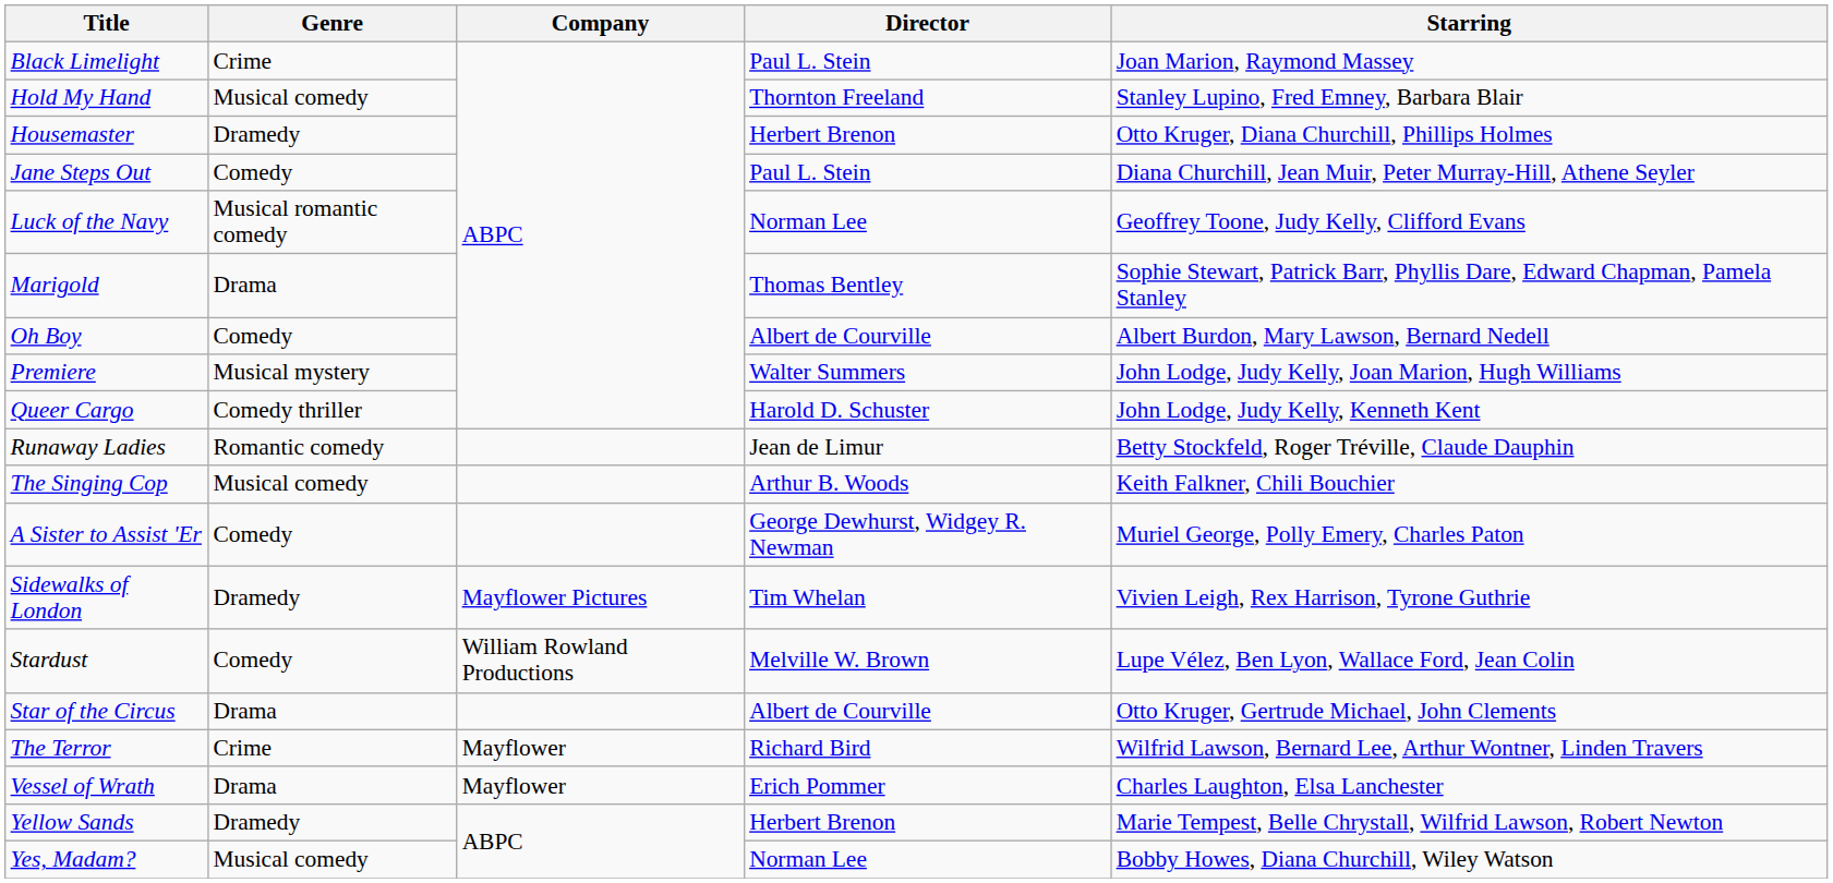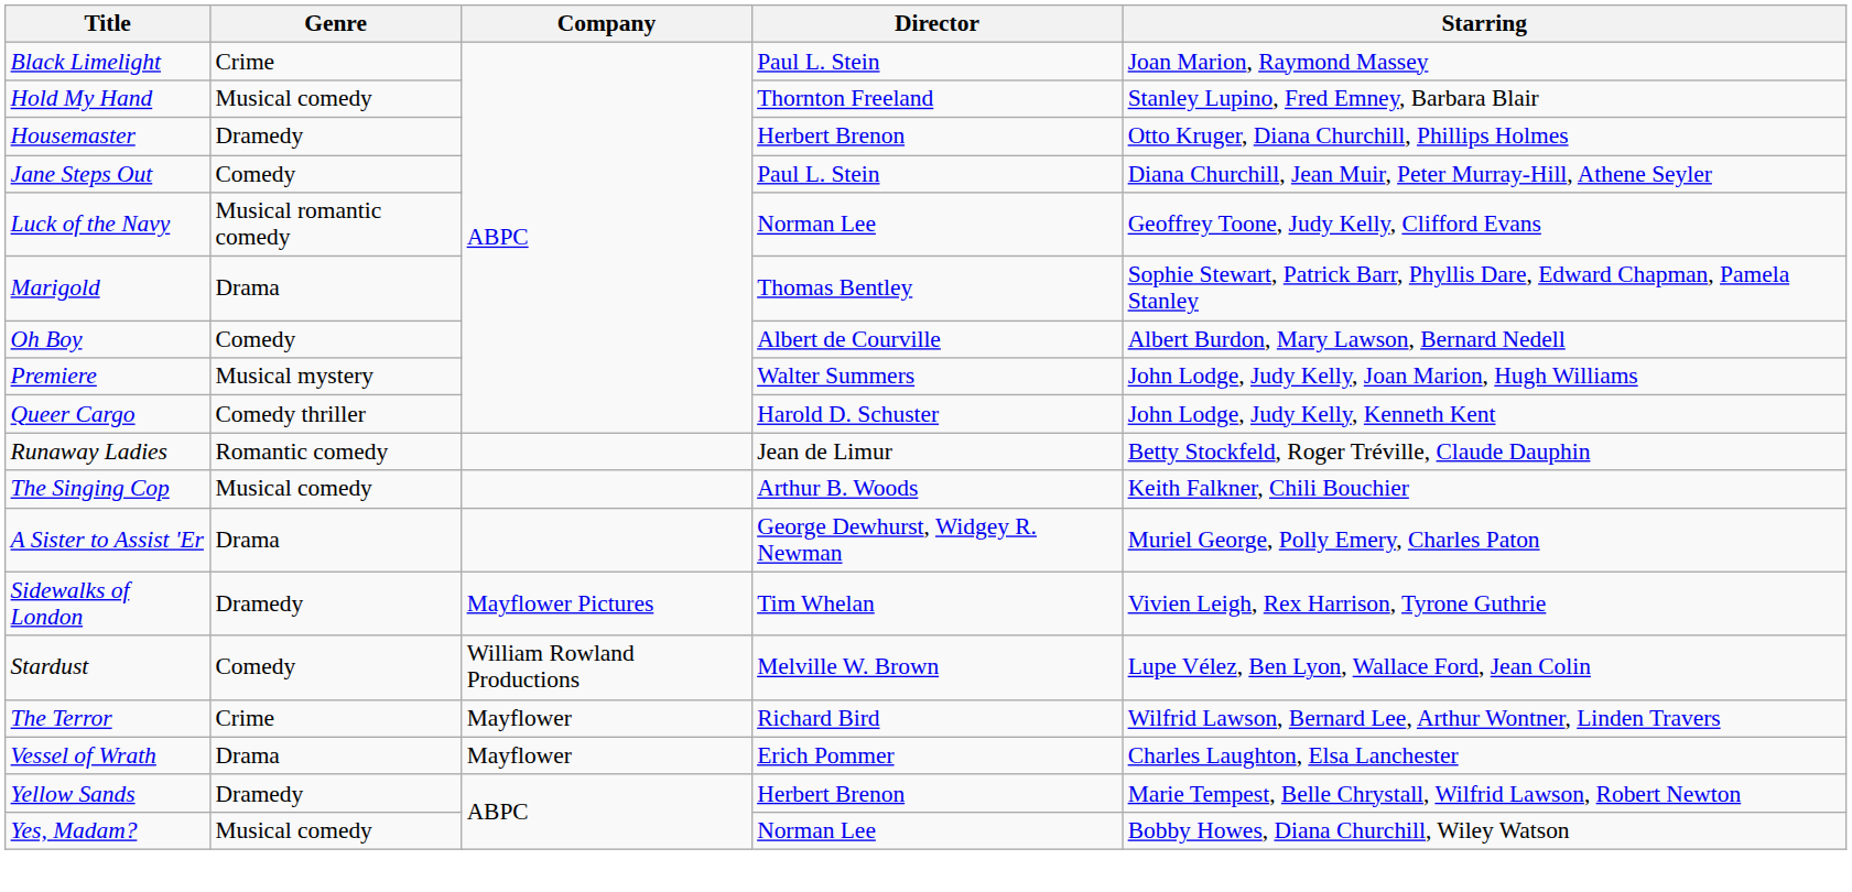 <table class="wikitable unsortable">
 <tr>
 <th>Title</th>
 <th>Genre</th>
 <th>Company</th>
 <th>Director</th>
 <th>Starring</th>
 </tr>
 <tr>
 <td><em><a href='#'>Black Limelight</a></em></td>
 <td>Crime</td>
 <td rowspan="9"><a href='#'>ABPC</a></td>
 <td><a href='#'>Paul L. Stein</a></td>
 <td><a href='#'>Joan Marion</a>, <a href='#'>Raymond Massey</a></td>
 </tr>
 <tr>
 <td><em><a href='#'>Hold My Hand</a></em></td>
 <td>Musical comedy</td>
 <td><a href='#'>Thornton Freeland</a></td>
 <td><a href='#'>Stanley Lupino</a>, <a href='#'>Fred Emney</a>, Barbara Blair</td>
 </tr>
 <tr>
 <td><em><a href='#'>Housemaster</a></em></td>
 <td>Dramedy</td>
 <td><a href='#'>Herbert Brenon</a></td>
 <td><a href='#'>Otto Kruger</a>, <a href='#'>Diana Churchill</a>, <a href='#'>Phillips Holmes</a></td>
 </tr>
 <tr>
 <td><em><a href='#'>Jane Steps Out</a></em></td>
 <td>Comedy</td>
 <td><a href='#'>Paul L. Stein</a></td>
 <td><a href='#'>Diana Churchill</a>, <a href='#'>Jean Muir</a>, <a href='#'>Peter Murray-Hill</a>, <a href='#'>Athene Seyler</a></td>
 </tr>
 <tr>
 <td><em><a href='#'>Luck of the Navy</a></em></td>
 <td>Musical romantic comedy</td>
 <td><a href='#'>Norman Lee</a></td>
 <td><a href='#'>Geoffrey Toone</a>, <a href='#'>Judy Kelly</a>, <a href='#'>Clifford Evans</a></td>
 </tr>
 <tr>
 <td><em><a href='#'>Marigold</a></em></td>
 <td>Drama</td>
 <td><a href='#'>Thomas Bentley</a></td>
 <td><a href='#'>Sophie Stewart</a>, <a href='#'>Patrick Barr</a>, <a href='#'>Phyllis Dare</a>, <a href='#'>Edward Chapman</a>, <a href='#'>Pamela Stanley</a></td>
 </tr>
 <tr>
 <td><em><a href='#'>Oh Boy</a></em></td>
 <td>Comedy</td>
 <td><a href='#'>Albert de Courville</a></td>
 <td><a href='#'>Albert Burdon</a>, <a href='#'>Mary Lawson</a>, <a href='#'>Bernard Nedell</a></td>
 </tr>
 <tr>
 <td><em><a href='#'>Premiere</a></em></td>
 <td>Musical mystery</td>
 <td><a href='#'>Walter Summers</a></td>
 <td><a href='#'>John Lodge</a>, <a href='#'>Judy Kelly</a>, <a href='#'>Joan Marion</a>, <a href='#'>Hugh Williams</a></td>
 </tr>
 <tr>
 <td><em><a href='#'>Queer Cargo</a></em></td>
 <td>Comedy thriller</td>
 <td><a href='#'>Harold D. Schuster</a></td>
 <td><a href='#'>John Lodge</a>, <a href='#'>Judy Kelly</a>, <a href='#'>Kenneth Kent</a></td>
 </tr>
 <tr>
 <td><em>Runaway Ladies</em></td>
 <td>Romantic comedy</td>
 <td></td>
 <td>Jean de Limur</td>
 <td><a href='#'>Betty Stockfeld</a>, Roger Tréville, <a href='#'>Claude Dauphin</a></td>
 </tr>
 <tr>
 <td><em><a href='#'>The Singing Cop</a></em></td>
 <td>Musical comedy</td>
 <td></td>
 <td><a href='#'>Arthur B. Woods</a></td>
 <td><a href='#'>Keith Falkner</a>, <a href='#'>Chili Bouchier</a></td>
 </tr>
 <tr>
 <td><em><a href='#'>A Sister to Assist 'Er</a></em></td>
-<td>Comedy</td>
+<td>Drama</td>
 <td></td>
 <td><a href='#'>George Dewhurst</a>, <a href='#'>Widgey R. Newman</a></td>
 <td><a href='#'>Muriel George</a>, <a href='#'>Polly Emery</a>, <a href='#'>Charles Paton</a></td>
 </tr>
 <tr>
 <td><em><a href='#'>Sidewalks of London</a></em></td>
 <td>Dramedy</td>
 <td><a href='#'>Mayflower Pictures</a></td>
 <td><a href='#'>Tim Whelan</a></td>
 <td><a href='#'>Vivien Leigh</a>, <a href='#'>Rex Harrison</a>, <a href='#'>Tyrone Guthrie</a></td>
 </tr>
 <tr>
 <td><em>Stardust</em></td>
 <td>Comedy</td>
 <td>William Rowland Productions</td>
 <td><a href='#'>Melville W. Brown</a></td>
 <td><a href='#'>Lupe Vélez</a>, <a href='#'>Ben Lyon</a>, <a href='#'>Wallace Ford</a>, <a href='#'>Jean Colin</a></td>
-</tr>
-<tr>
-<td><em><a href='#'>Star of the Circus</a></em></td>
-<td>Drama</td>
-<td></td>
-<td><a href='#'>Albert de Courville</a></td>
-<td><a href='#'>Otto Kruger</a>, <a href='#'>Gertrude Michael</a>, <a href='#'>John Clements</a></td>
 </tr>
 <tr>
 <td><em><a href='#'>The Terror</a></em></td>
 <td>Crime</td>
 <td>Mayflower</td>
 <td><a href='#'>Richard Bird</a></td>
 <td><a href='#'>Wilfrid Lawson</a>, <a href='#'>Bernard Lee</a>, <a href='#'>Arthur Wontner</a>, <a href='#'>Linden Travers</a></td>
 </tr>
 <tr>
 <td><em><a href='#'>Vessel of Wrath</a></em></td>
 <td>Drama</td>
 <td>Mayflower</td>
 <td><a href='#'>Erich Pommer</a></td>
 <td><a href='#'>Charles Laughton</a>, <a href='#'>Elsa Lanchester</a></td>
 </tr>
 <tr>
 <td><em><a href='#'>Yellow Sands</a></em></td>
 <td>Dramedy</td>
 <td rowspan="2">ABPC</td>
 <td><a href='#'>Herbert Brenon</a></td>
 <td><a href='#'>Marie Tempest</a>, <a href='#'>Belle Chrystall</a>, <a href='#'>Wilfrid Lawson</a>, <a href='#'>Robert Newton</a></td>
 </tr>
 <tr>
 <td><em><a href='#'>Yes, Madam?</a></em></td>
 <td>Musical comedy</td>
 <td><a href='#'>Norman Lee</a></td>
 <td><a href='#'>Bobby Howes</a>, <a href='#'>Diana Churchill</a>, Wiley Watson</td>
 </tr>
 </table>
